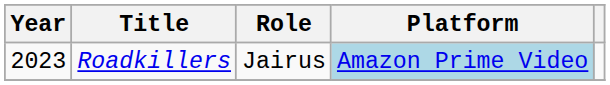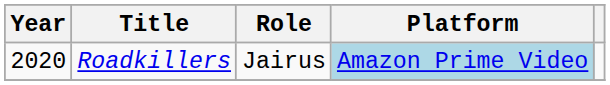 <table class="wikitable">
 <tr>
 <th scope="col">Year</th>
 <th scope="col">Title</th>
 <th scope="col">Role</th>
 <th scope="col">Platform</th>
 <th scope="col" class="unsortable"></th>
 </tr>
 <tr>
-<td>2023</td>
+<td>2020</td>
 <td><em><a href='#'>Roadkillers</a></em></td>
 <td>Jairus</td>
 <td style="background: lightblue;"><a href='#'>Amazon Prime Video</a></td>
 <td></td>
 </tr>
 <tr>
 </tr>
 </table>
